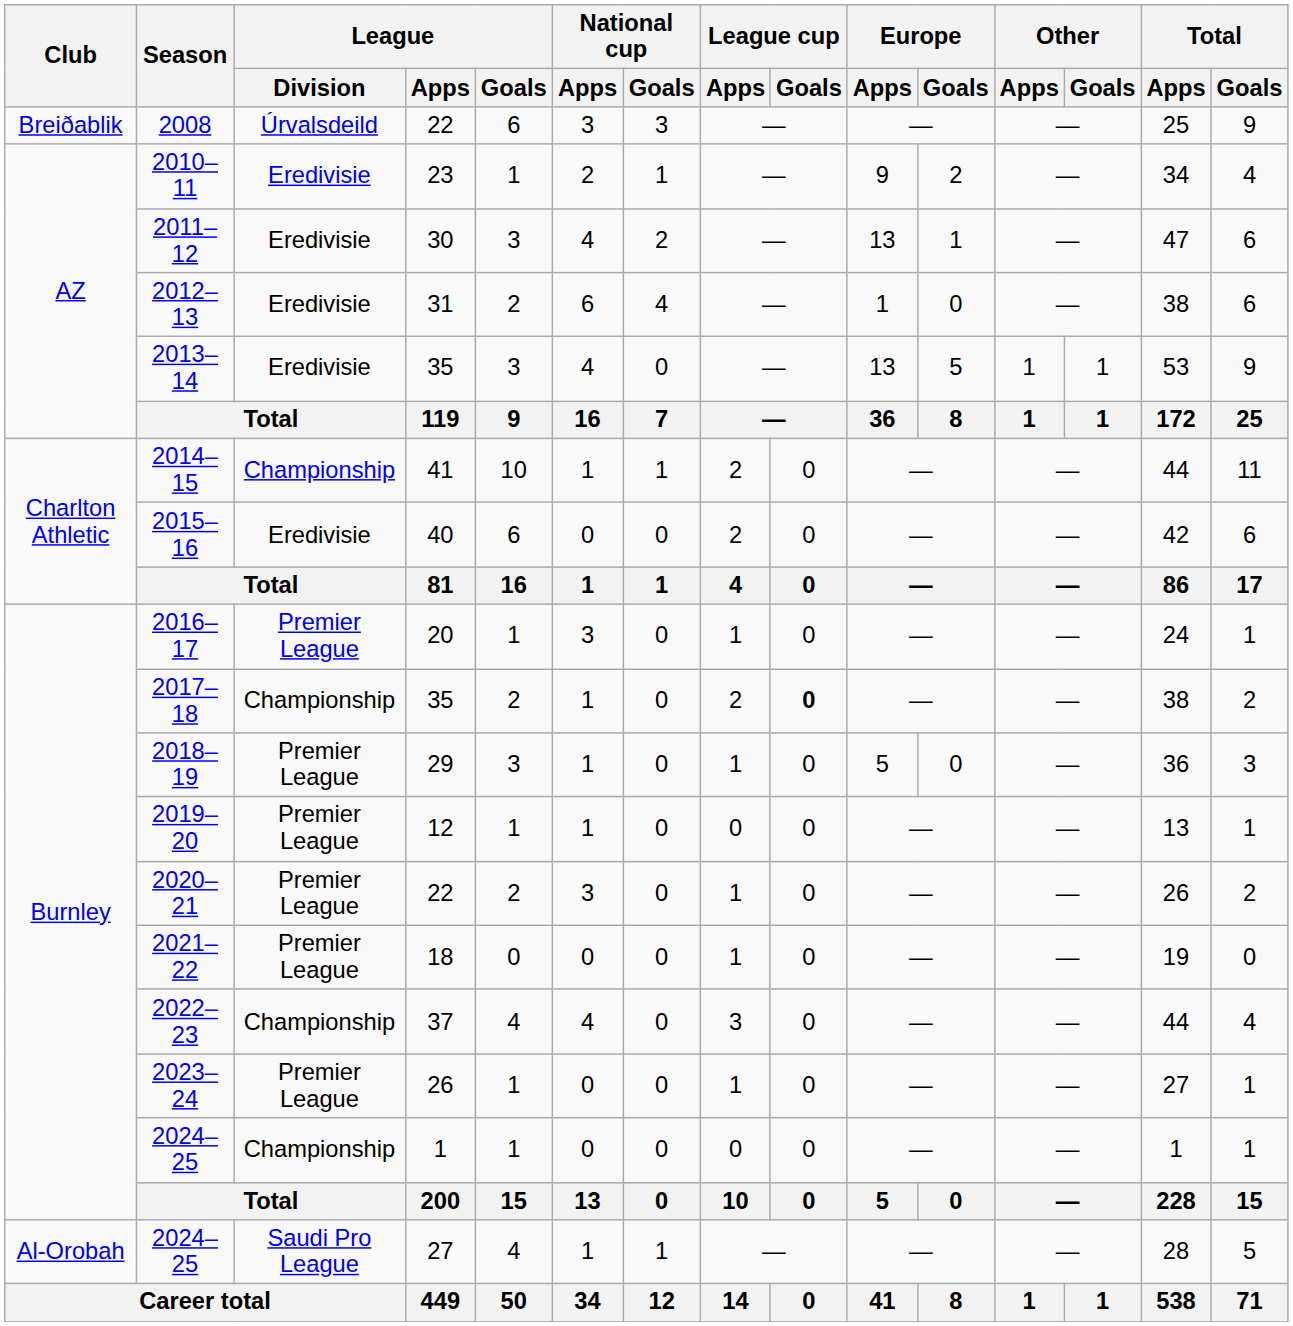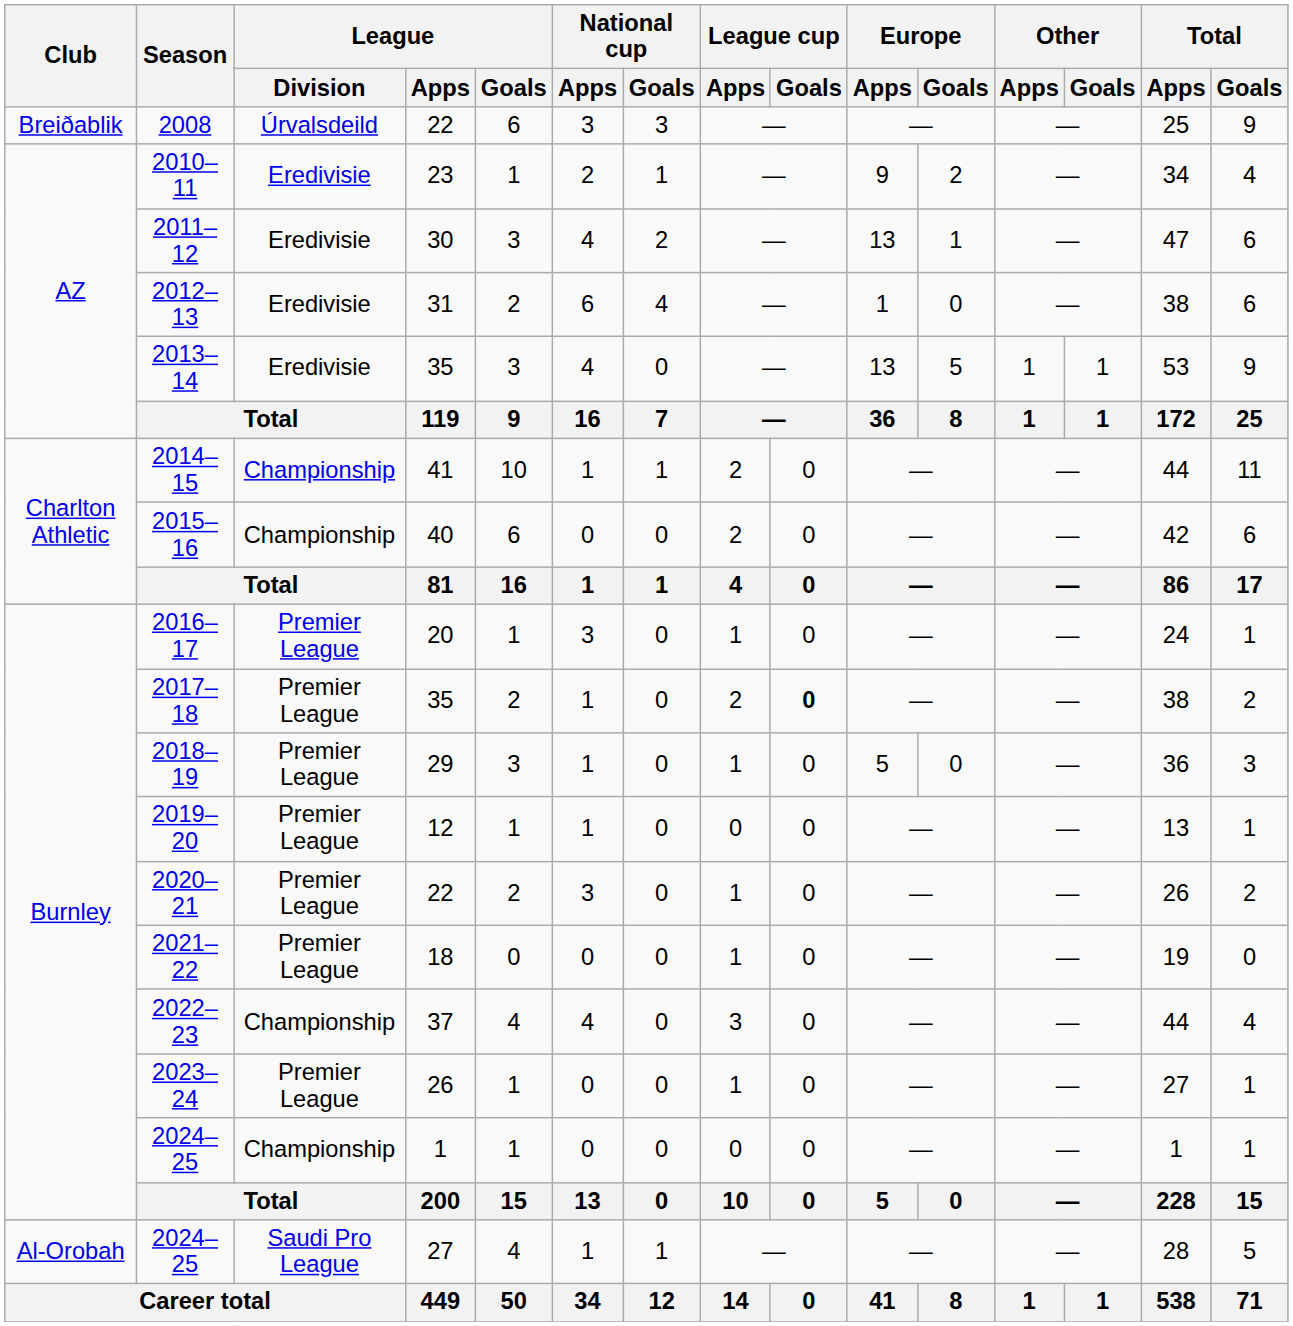 <table class="wikitable" style="text-align: center">
 <tr>
 <th rowspan="2">Club</th>
 <th rowspan="2">Season</th>
 <th colspan="3">League</th>
 <th colspan="2">National cup</th>
 <th colspan="2">League cup</th>
 <th colspan="2">Europe</th>
 <th colspan="2">Other</th>
 <th colspan="2">Total</th>
 </tr>
 <tr>
 <th>Division</th>
 <th>Apps</th>
 <th>Goals</th>
 <th>Apps</th>
 <th>Goals</th>
 <th>Apps</th>
 <th>Goals</th>
 <th>Apps</th>
 <th>Goals</th>
 <th>Apps</th>
 <th>Goals</th>
 <th>Apps</th>
 <th>Goals</th>
 </tr>
 <tr>
 <td><a href='#'>Breiðablik</a></td>
 <td><a href='#'>2008</a></td>
 <td><a href='#'>Úrvalsdeild</a></td>
 <td>22</td>
 <td>6</td>
 <td>3</td>
 <td>3</td>
 <td colspan="2">—</td>
 <td colspan="2">—</td>
 <td colspan="2">—</td>
 <td>25</td>
 <td>9</td>
 </tr>
 <tr>
 <td rowspan="5"><a href='#'>AZ</a></td>
 <td><a href='#'>2010–11</a></td>
 <td><a href='#'>Eredivisie</a></td>
 <td>23</td>
 <td>1</td>
 <td>2</td>
 <td>1</td>
 <td colspan="2">—</td>
 <td>9</td>
 <td>2</td>
 <td colspan="2">—</td>
 <td>34</td>
 <td>4</td>
 </tr>
 <tr>
 <td><a href='#'>2011–12</a></td>
 <td>Eredivisie</td>
 <td>30</td>
 <td>3</td>
 <td>4</td>
 <td>2</td>
 <td colspan="2">—</td>
 <td>13</td>
 <td>1</td>
 <td colspan="2">—</td>
 <td>47</td>
 <td>6</td>
 </tr>
 <tr>
 <td><a href='#'>2012–13</a></td>
 <td>Eredivisie</td>
 <td>31</td>
 <td>2</td>
 <td>6</td>
 <td>4</td>
 <td colspan="2">—</td>
 <td>1</td>
 <td>0</td>
 <td colspan="2">—</td>
 <td>38</td>
 <td>6</td>
 </tr>
 <tr>
 <td><a href='#'>2013–14</a></td>
 <td>Eredivisie</td>
 <td>35</td>
 <td>3</td>
 <td>4</td>
 <td>0</td>
 <td colspan="2">—</td>
 <td>13</td>
 <td>5</td>
 <td>1</td>
 <td>1</td>
 <td>53</td>
 <td>9</td>
 </tr>
 <tr>
 <th colspan="2">Total</th>
 <th>119</th>
 <th>9</th>
 <th>16</th>
 <th>7</th>
 <th colspan="2">—</th>
 <th>36</th>
 <th>8</th>
 <th>1</th>
 <th>1</th>
 <th>172</th>
 <th>25</th>
 </tr>
 <tr>
 <td rowspan="3"><a href='#'>Charlton Athletic</a></td>
 <td><a href='#'>2014–15</a></td>
 <td><a href='#'>Championship</a></td>
 <td>41</td>
 <td>10</td>
 <td>1</td>
 <td>1</td>
 <td>2</td>
 <td>0</td>
 <td colspan="2">—</td>
 <td colspan="2">—</td>
 <td>44</td>
 <td>11</td>
 </tr>
 <tr>
 <td><a href='#'>2015–16</a></td>
-<td>Eredivisie</td>
+<td>Championship</td>
 <td>40</td>
 <td>6</td>
 <td>0</td>
 <td>0</td>
 <td>2</td>
 <td>0</td>
 <td colspan="2">—</td>
 <td colspan="2">—</td>
 <td>42</td>
 <td>6</td>
 </tr>
 <tr>
 <th colspan="2">Total</th>
 <th>81</th>
 <th>16</th>
 <th>1</th>
 <th>1</th>
 <th>4</th>
 <th>0</th>
 <th colspan="2">—</th>
 <th colspan="2">—</th>
 <th>86</th>
 <th>17</th>
 </tr>
 <tr>
 <td rowspan="10"><a href='#'>Burnley</a></td>
 <td><a href='#'>2016–17</a></td>
 <td><a href='#'>Premier League</a></td>
 <td>20</td>
 <td>1</td>
 <td>3</td>
 <td>0</td>
 <td>1</td>
 <td>0</td>
 <td colspan="2">—</td>
 <td colspan="2">—</td>
 <td>24</td>
 <td>1</td>
 </tr>
 <tr>
 <td><a href='#'>2017–18</a></td>
-<td>Championship</td>
+<td>Premier League</td>
 <td>35</td>
 <td>2</td>
 <td>1</td>
 <td>0</td>
 <td>2</td>
 <td><strong>0</strong></td>
 <td colspan="2">—</td>
 <td colspan="2">—</td>
 <td>38</td>
 <td>2</td>
 </tr>
 <tr>
 <td><a href='#'>2018–19</a></td>
 <td>Premier League</td>
 <td>29</td>
 <td>3</td>
 <td>1</td>
 <td>0</td>
 <td>1</td>
 <td>0</td>
 <td>5</td>
 <td>0</td>
 <td colspan="2">—</td>
 <td>36</td>
 <td>3</td>
 </tr>
 <tr>
 <td><a href='#'>2019–20</a></td>
 <td>Premier League</td>
 <td>12</td>
 <td>1</td>
 <td>1</td>
 <td>0</td>
 <td>0</td>
 <td>0</td>
 <td colspan="2">—</td>
 <td colspan="2">—</td>
 <td>13</td>
 <td>1</td>
 </tr>
 <tr>
 <td><a href='#'>2020–21</a></td>
 <td>Premier League</td>
 <td>22</td>
 <td>2</td>
 <td>3</td>
 <td>0</td>
 <td>1</td>
 <td>0</td>
 <td colspan="2">—</td>
 <td colspan="2">—</td>
 <td>26</td>
 <td>2</td>
 </tr>
 <tr>
 <td><a href='#'>2021–22</a></td>
 <td>Premier League</td>
 <td>18</td>
 <td>0</td>
 <td>0</td>
 <td>0</td>
 <td>1</td>
 <td>0</td>
 <td colspan="2">—</td>
 <td colspan="2">—</td>
 <td>19</td>
 <td>0</td>
 </tr>
 <tr>
 <td><a href='#'>2022–23</a></td>
 <td>Championship</td>
 <td>37</td>
 <td>4</td>
 <td>4</td>
 <td>0</td>
 <td>3</td>
 <td>0</td>
 <td colspan="2">—</td>
 <td colspan="2">—</td>
 <td>44</td>
 <td>4</td>
 </tr>
 <tr>
 <td><a href='#'>2023–24</a></td>
 <td>Premier League</td>
 <td>26</td>
 <td>1</td>
 <td>0</td>
 <td>0</td>
 <td>1</td>
 <td>0</td>
 <td colspan="2">—</td>
 <td colspan="2">—</td>
 <td>27</td>
 <td>1</td>
 </tr>
 <tr>
 <td><a href='#'>2024–25</a></td>
 <td>Championship</td>
 <td>1</td>
 <td>1</td>
 <td>0</td>
 <td>0</td>
 <td>0</td>
 <td>0</td>
 <td colspan="2">—</td>
 <td colspan="2">—</td>
 <td>1</td>
 <td>1</td>
 </tr>
 <tr>
 <th colspan="2">Total</th>
 <th>200</th>
 <th>15</th>
 <th>13</th>
 <th>0</th>
 <th>10</th>
 <th>0</th>
 <th>5</th>
 <th>0</th>
 <th colspan="2">—</th>
 <th>228</th>
 <th>15</th>
 </tr>
 <tr>
 <td><a href='#'>Al-Orobah</a></td>
 <td><a href='#'>2024–25</a></td>
 <td><a href='#'>Saudi Pro League</a></td>
 <td>27</td>
 <td>4</td>
 <td>1</td>
 <td>1</td>
 <td colspan="2">—</td>
 <td colspan="2">—</td>
 <td colspan="2">—</td>
 <td>28</td>
 <td>5</td>
 </tr>
 <tr>
 <th colspan="3">Career total</th>
 <th>449</th>
 <th>50</th>
 <th>34</th>
 <th>12</th>
 <th>14</th>
 <th>0</th>
 <th>41</th>
 <th>8</th>
 <th>1</th>
 <th>1</th>
 <th>538</th>
 <th>71</th>
 </tr>
 </table>
